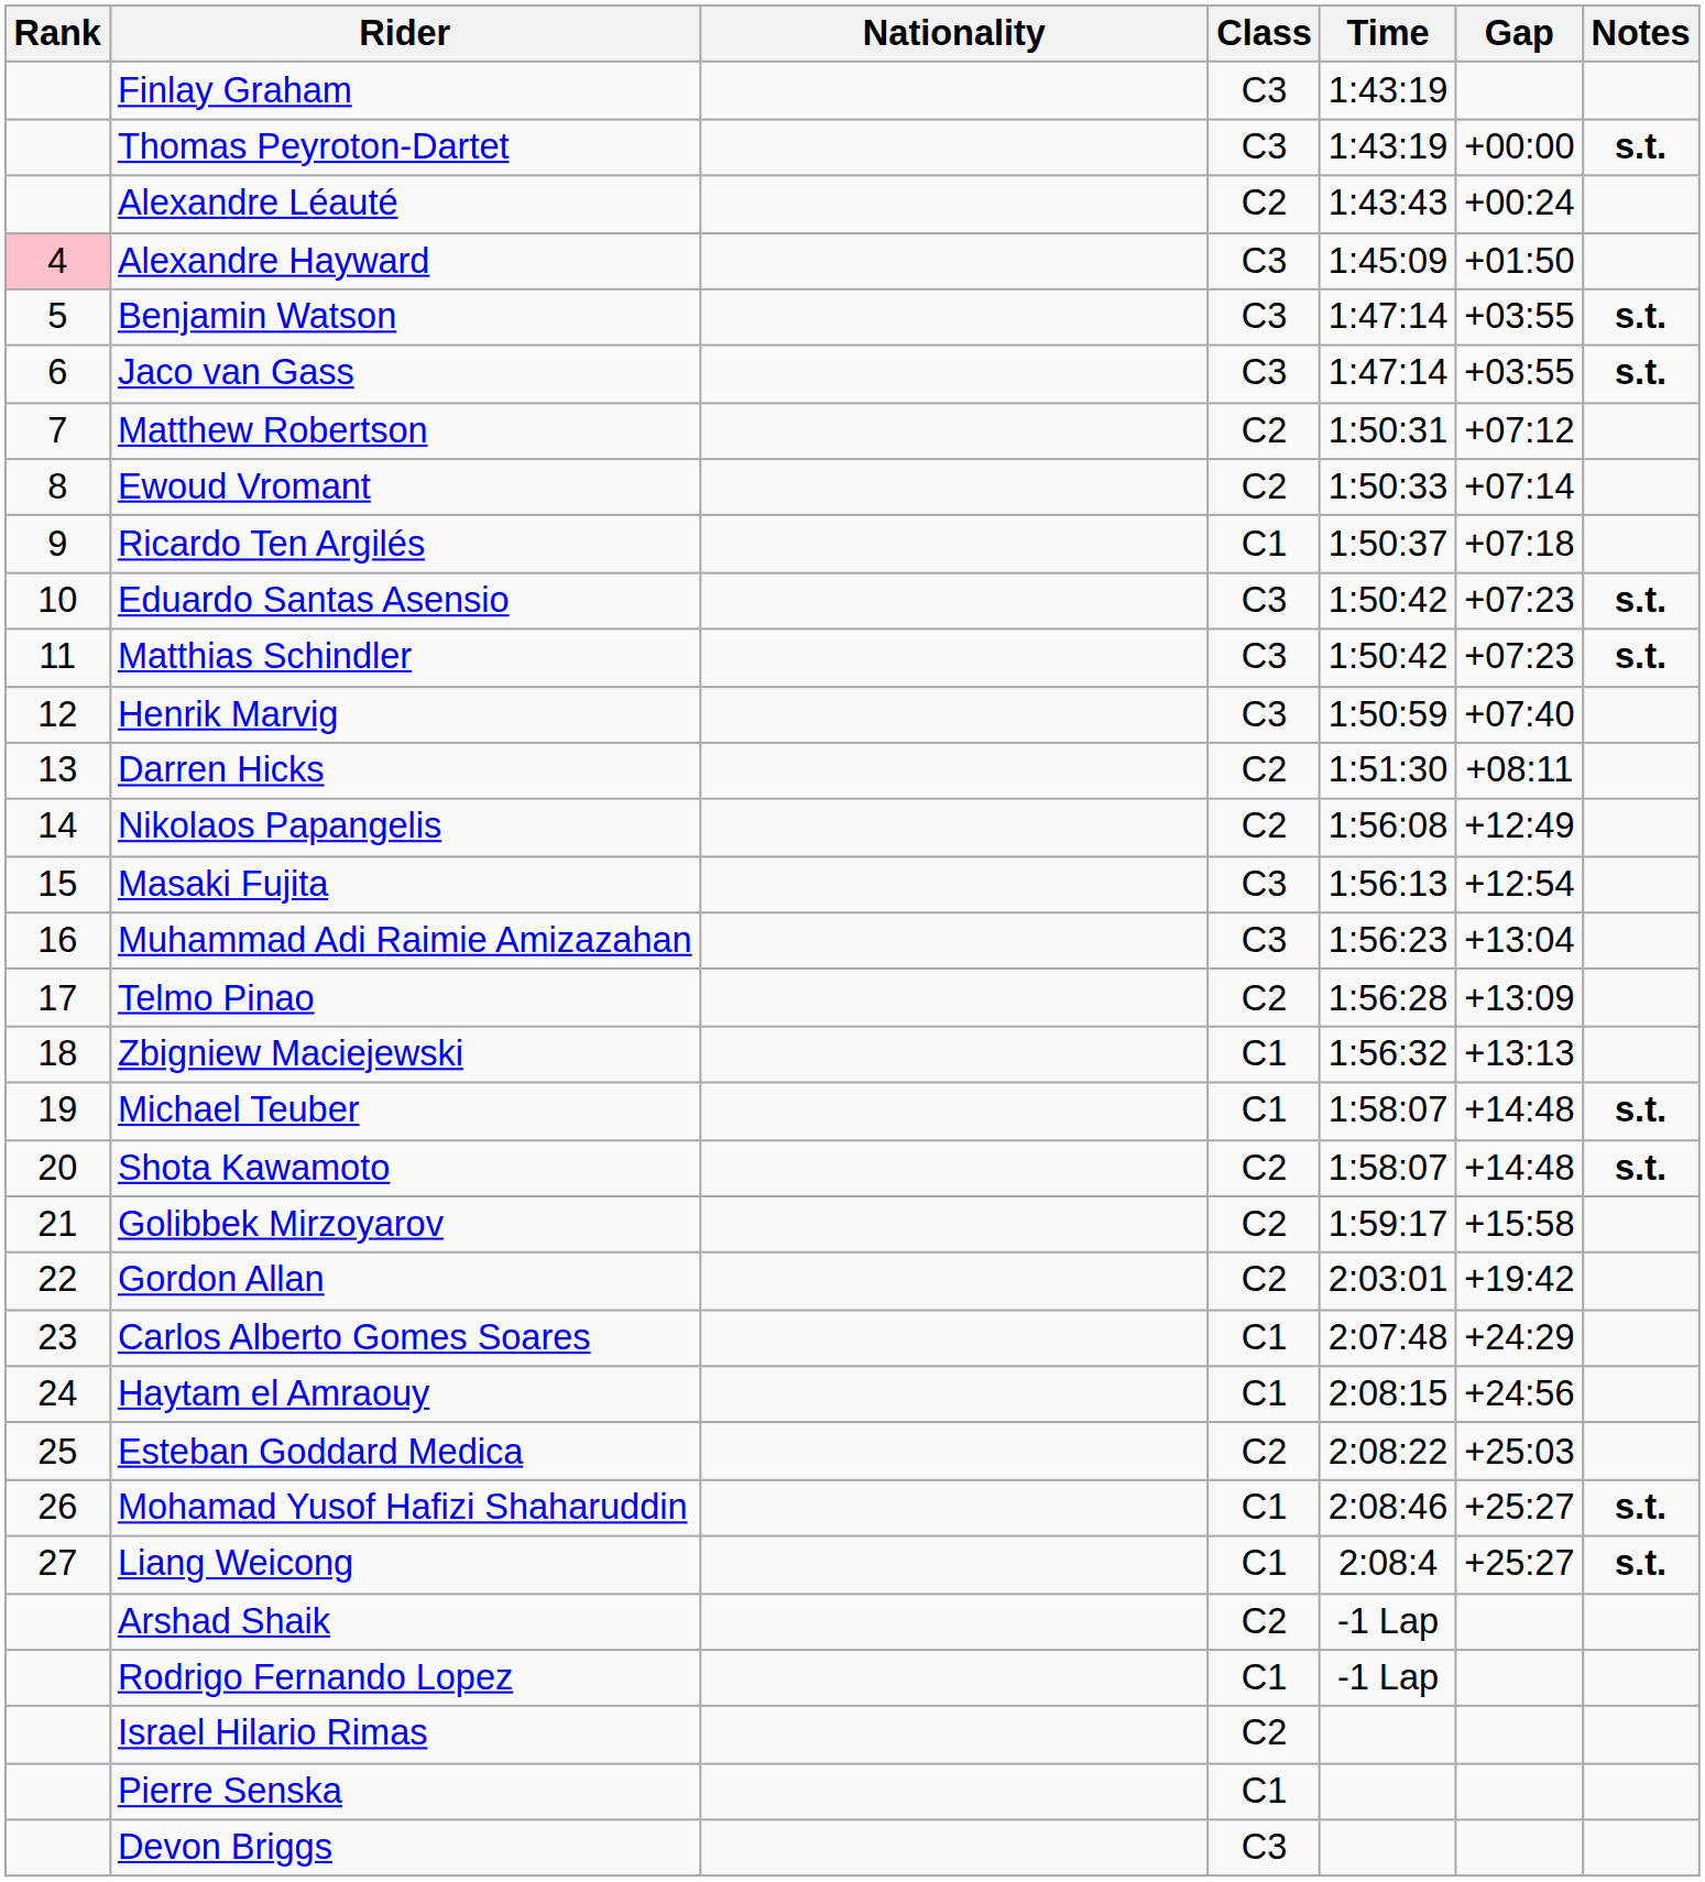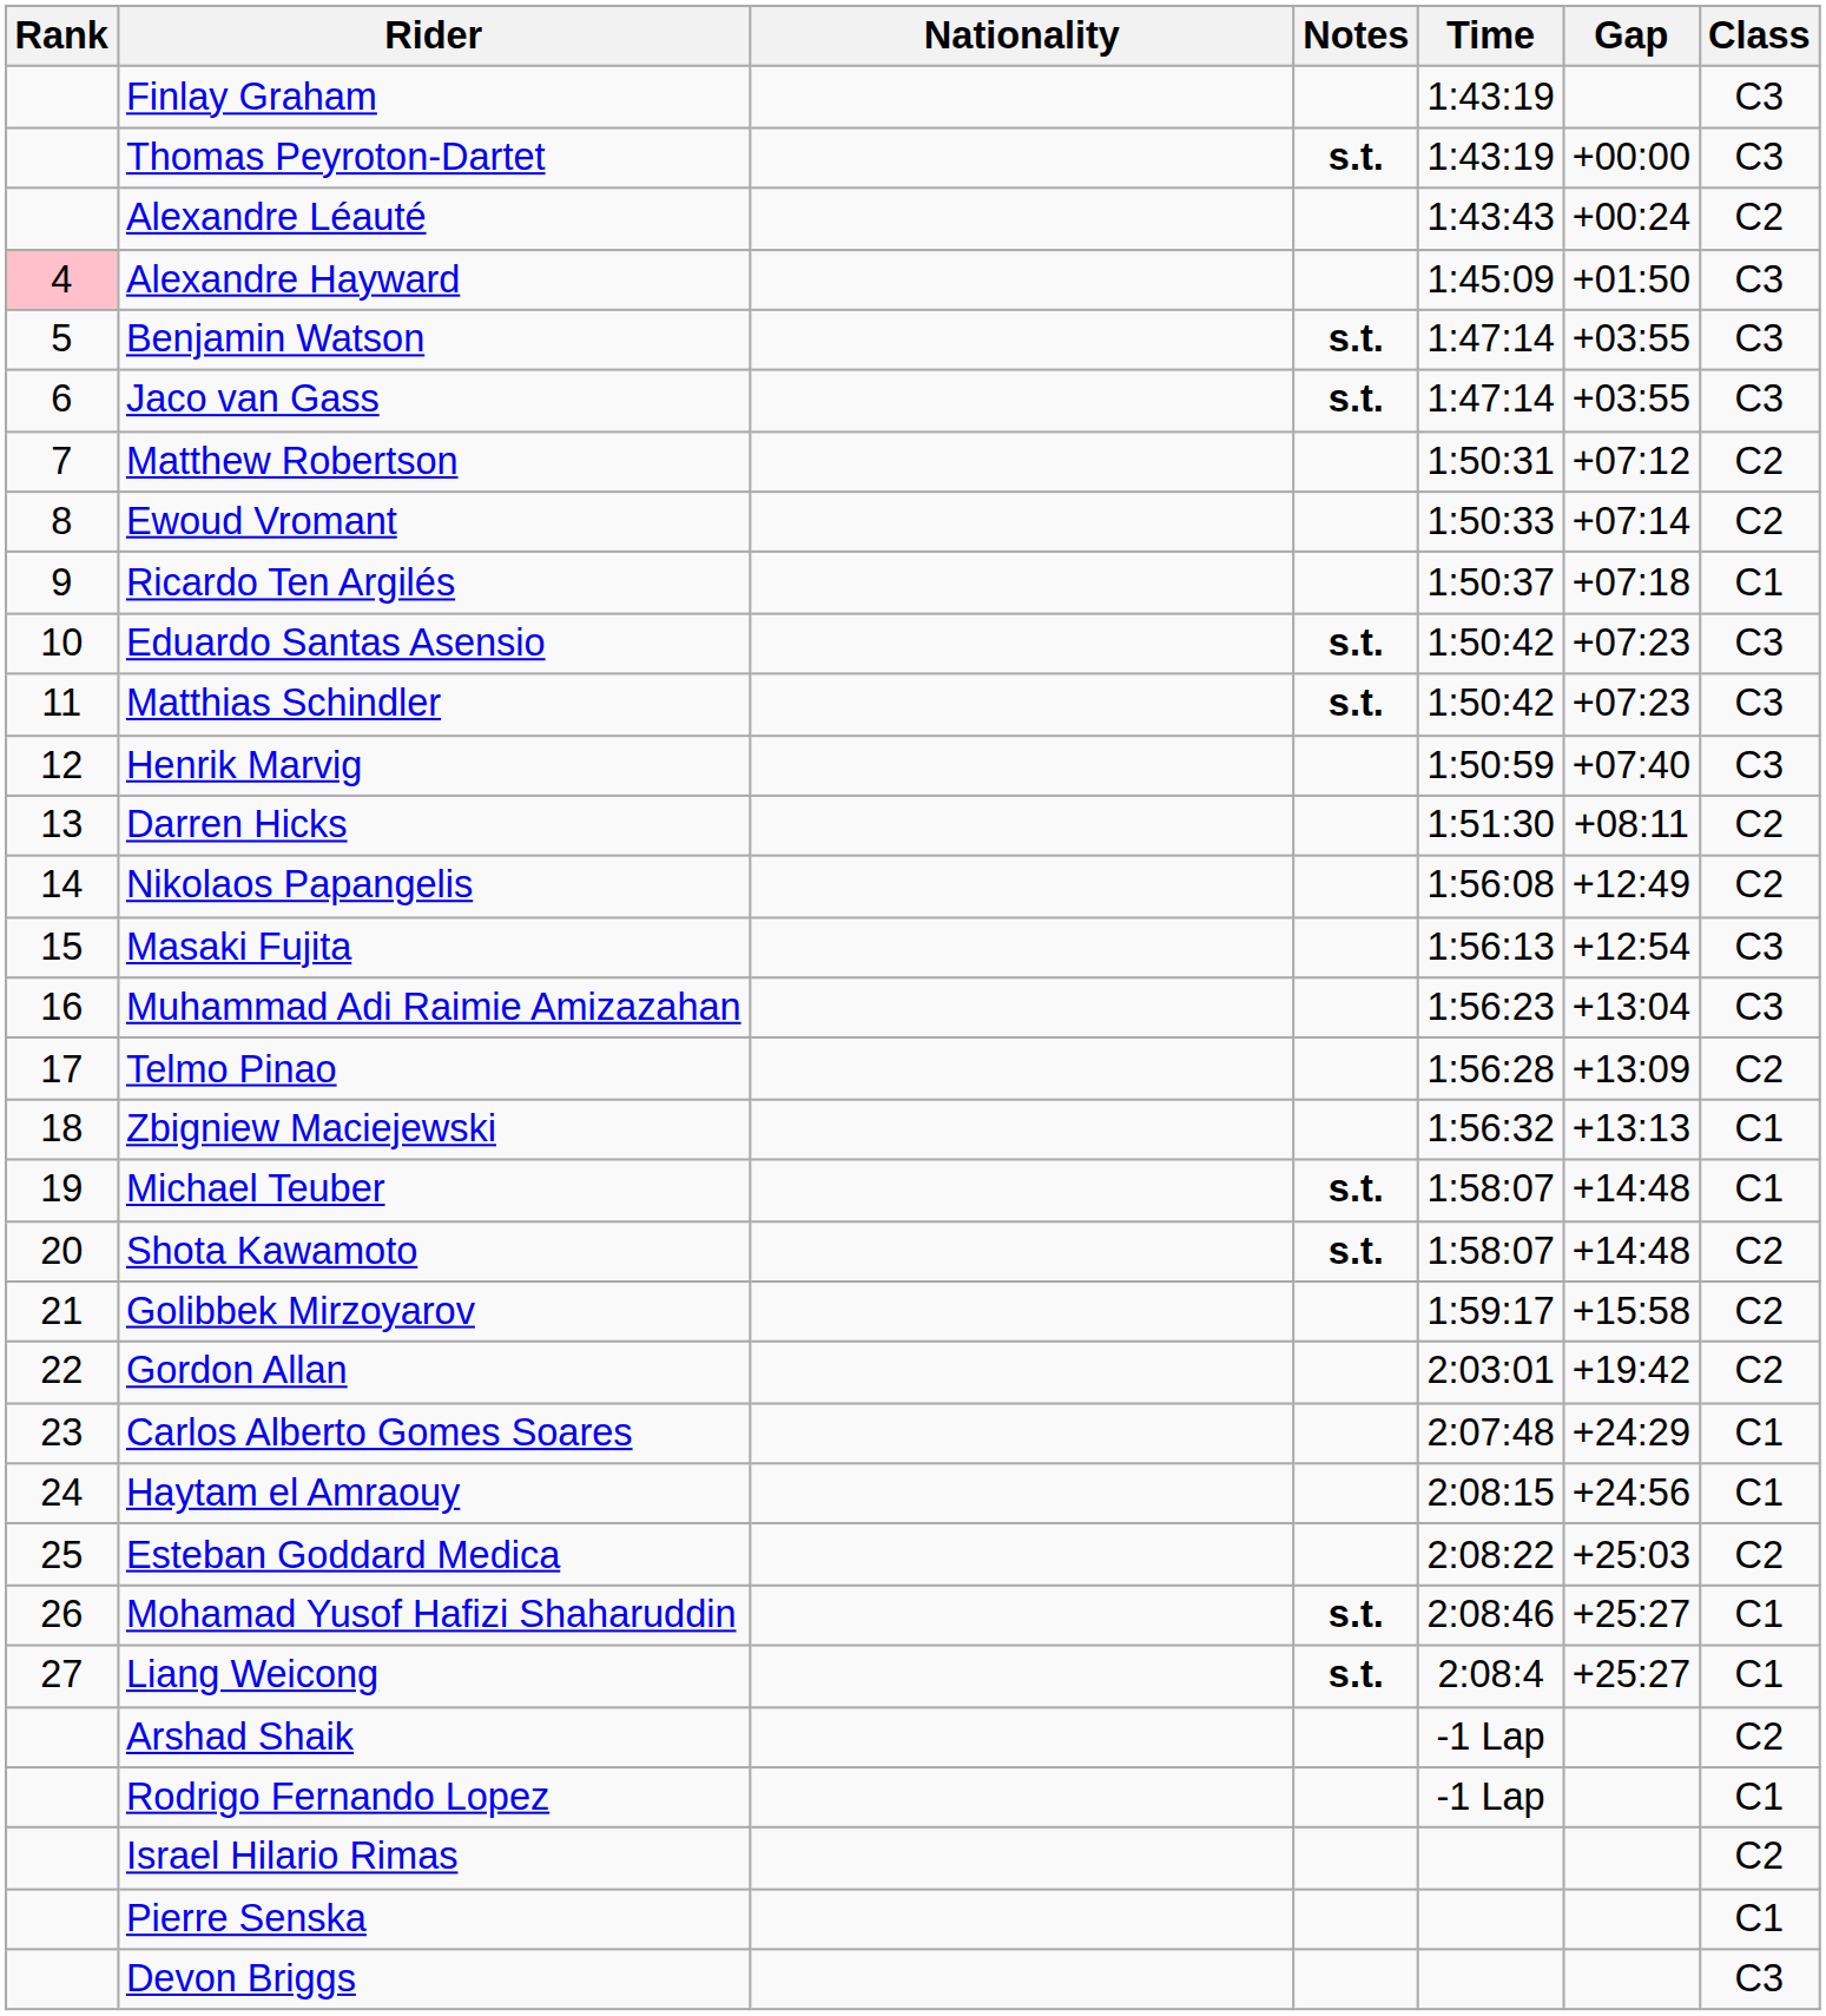 <table class="wikitable sortable" style="text-align:center">
 <tr>
 <th width=20>Rank</th>
 <th>Rider</th>
 <th width="220">Nationality</th>
-<th>Class</th>
+<th>Notes</th>
 <th>Time</th>
 <th>Gap</th>
-<th>Notes</th>
+<th>Class</th>
 </tr>
 <tr>
 <td></td>
 <td align="left"><a href='#'>Finlay Graham</a></td>
 <td align=left></td>
-<td>C3</td>
+<td></td>
 <td>1:43:19</td>
 <td></td>
-<td></td>
+<td>C3</td>
 </tr>
 <tr>
 <td></td>
 <td align="left"><a href='#'>Thomas Peyroton-Dartet</a></td>
 <td align=left></td>
-<td>C3</td>
+<td><strong>s.t.</strong></td>
 <td>1:43:19</td>
 <td>+00:00</td>
-<td><strong>s.t.</strong></td>
+<td>C3</td>
 </tr>
 <tr>
 <td></td>
 <td align="left"><a href='#'>Alexandre Léauté</a></td>
 <td align=left></td>
-<td>C2</td>
+<td></td>
 <td>1:43:43</td>
 <td>+00:24</td>
-<td></td>
+<td>C2</td>
 </tr>
 <tr>
 <td style="background: pink;">4</td>
 <td align="left"><a href='#'>Alexandre Hayward</a></td>
 <td align=left></td>
-<td>C3</td>
+<td></td>
 <td>1:45:09</td>
 <td>+01:50</td>
-<td></td>
+<td>C3</td>
 </tr>
 <tr>
 <td>5</td>
 <td align="left"><a href='#'>Benjamin Watson</a></td>
 <td align=left></td>
-<td>C3</td>
+<td><strong>s.t.</strong></td>
 <td>1:47:14</td>
 <td>+03:55</td>
-<td><strong>s.t.</strong></td>
+<td>C3</td>
 </tr>
 <tr>
 <td>6</td>
 <td align="left"><a href='#'>Jaco van Gass</a></td>
 <td align="left"></td>
-<td>C3</td>
+<td><strong>s.t.</strong></td>
 <td>1:47:14</td>
 <td>+03:55</td>
-<td><strong>s.t.</strong></td>
+<td>C3</td>
 </tr>
 <tr>
 <td>7</td>
 <td align="left"><a href='#'>Matthew Robertson</a></td>
 <td align=left></td>
-<td>C2</td>
+<td></td>
 <td>1:50:31</td>
 <td>+07:12</td>
-<td></td>
+<td>C2</td>
 </tr>
 <tr>
 <td>8</td>
 <td align="left"><a href='#'>Ewoud Vromant</a></td>
 <td align=left></td>
-<td>C2</td>
+<td></td>
 <td>1:50:33</td>
 <td>+07:14</td>
-<td></td>
+<td>C2</td>
 </tr>
 <tr>
 <td>9</td>
 <td align="left"><a href='#'>Ricardo Ten Argilés</a></td>
 <td align="left"></td>
-<td>C1</td>
+<td></td>
 <td>1:50:37</td>
 <td>+07:18</td>
-<td></td>
+<td>C1</td>
 </tr>
 <tr>
 <td>10</td>
 <td align="left"><a href='#'>Eduardo Santas Asensio</a></td>
 <td align="left"></td>
-<td>C3</td>
+<td><strong>s.t.</strong></td>
 <td>1:50:42</td>
 <td>+07:23</td>
-<td><strong>s.t.</strong></td>
+<td>C3</td>
 </tr>
 <tr>
 <td>11</td>
 <td align="left"><a href='#'>Matthias Schindler</a></td>
 <td align=left></td>
-<td>C3</td>
+<td><strong>s.t.</strong></td>
 <td>1:50:42</td>
 <td>+07:23</td>
-<td><strong>s.t.</strong></td>
+<td>C3</td>
 </tr>
 <tr>
 <td>12</td>
 <td align="left"><a href='#'>Henrik Marvig</a></td>
 <td align=left></td>
-<td>C3</td>
+<td></td>
 <td>1:50:59</td>
 <td>+07:40</td>
-<td></td>
+<td>C3</td>
 </tr>
 <tr>
 <td>13</td>
 <td align="left"><a href='#'>Darren Hicks</a></td>
 <td align=left></td>
-<td>C2</td>
+<td></td>
 <td>1:51:30</td>
 <td>+08:11</td>
-<td></td>
+<td>C2</td>
 </tr>
 <tr>
 <td>14</td>
 <td align="left"><a href='#'>Nikolaos Papangelis</a></td>
 <td align=left></td>
-<td>C2</td>
+<td></td>
 <td>1:56:08</td>
 <td>+12:49</td>
-<td></td>
+<td>C2</td>
 </tr>
 <tr>
 <td>15</td>
 <td align="left"><a href='#'>Masaki Fujita</a></td>
 <td align=left></td>
-<td>C3</td>
+<td></td>
 <td>1:56:13</td>
 <td>+12:54</td>
-<td></td>
+<td>C3</td>
 </tr>
 <tr>
 <td>16</td>
 <td align="left"><a href='#'>Muhammad Adi Raimie Amizazahan</a></td>
 <td align=left></td>
-<td>C3</td>
+<td></td>
 <td>1:56:23</td>
 <td>+13:04</td>
-<td></td>
+<td>C3</td>
 </tr>
 <tr>
 <td>17</td>
 <td align="left"><a href='#'>Telmo Pinao</a></td>
 <td align=left></td>
-<td>C2</td>
+<td></td>
 <td>1:56:28</td>
 <td>+13:09</td>
-<td></td>
+<td>C2</td>
 </tr>
 <tr>
 <td>18</td>
 <td align="left"><a href='#'>Zbigniew Maciejewski</a></td>
 <td align=left></td>
-<td>C1</td>
+<td></td>
 <td>1:56:32</td>
 <td>+13:13</td>
-<td></td>
+<td>C1</td>
 </tr>
 <tr>
 <td>19</td>
 <td align="left"><a href='#'>Michael Teuber</a></td>
 <td align=left></td>
-<td>C1</td>
+<td><strong>s.t.</strong></td>
 <td>1:58:07</td>
 <td>+14:48</td>
-<td><strong>s.t.</strong></td>
+<td>C1</td>
 </tr>
 <tr>
 <td>20</td>
 <td align="left"><a href='#'>Shota Kawamoto</a></td>
 <td align=left></td>
-<td>C2</td>
+<td><strong>s.t.</strong></td>
 <td>1:58:07</td>
 <td>+14:48</td>
-<td><strong>s.t.</strong></td>
+<td>C2</td>
 </tr>
 <tr>
 <td>21</td>
 <td align="left"><a href='#'>Golibbek Mirzoyarov</a></td>
 <td align=left></td>
-<td>C2</td>
+<td></td>
 <td>1:59:17</td>
 <td>+15:58</td>
-<td></td>
+<td>C2</td>
 </tr>
 <tr>
 <td>22</td>
 <td align="left"><a href='#'>Gordon Allan</a></td>
 <td align=left></td>
-<td>C2</td>
+<td></td>
 <td>2:03:01</td>
 <td>+19:42</td>
-<td></td>
+<td>C2</td>
 </tr>
 <tr>
 <td>23</td>
 <td align="left"><a href='#'>Carlos Alberto Gomes Soares</a></td>
 <td align="left"></td>
-<td>C1</td>
+<td></td>
 <td>2:07:48</td>
 <td>+24:29</td>
-<td></td>
+<td>C1</td>
 </tr>
 <tr>
 <td>24</td>
 <td align="left"><a href='#'>Haytam el Amraouy</a></td>
 <td align="left"></td>
-<td>C1</td>
+<td></td>
 <td>2:08:15</td>
 <td>+24:56</td>
-<td></td>
+<td>C1</td>
 </tr>
 <tr>
 <td>25</td>
 <td align="left"><a href='#'>Esteban Goddard Medica</a></td>
 <td align="left"></td>
-<td>C2</td>
+<td></td>
 <td>2:08:22</td>
 <td>+25:03</td>
-<td></td>
+<td>C2</td>
 </tr>
 <tr>
 <td>26</td>
 <td align="left"><a href='#'>Mohamad Yusof Hafizi Shaharuddin</a></td>
 <td align=left></td>
-<td>C1</td>
+<td><strong>s.t.</strong></td>
 <td>2:08:46</td>
 <td>+25:27</td>
-<td><strong>s.t.</strong></td>
+<td>C1</td>
 </tr>
 <tr>
 <td>27</td>
 <td align="left"><a href='#'>Liang Weicong</a></td>
 <td align="left"></td>
-<td>C1</td>
+<td><strong>s.t.</strong></td>
 <td>2:08:4</td>
 <td>+25:27</td>
-<td><strong>s.t.</strong></td>
+<td>C1</td>
 </tr>
 <tr>
 <td></td>
 <td align="left"><a href='#'>Arshad Shaik</a></td>
 <td align=left></td>
-<td>C2</td>
+<td></td>
 <td>-1 Lap</td>
 <td></td>
-<td></td>
+<td>C2</td>
 </tr>
 <tr>
 <td></td>
 <td align="left"><a href='#'>Rodrigo Fernando Lopez</a></td>
 <td align=left></td>
-<td>C1</td>
+<td></td>
 <td>-1 Lap</td>
 <td></td>
-<td></td>
+<td>C1</td>
 </tr>
 <tr>
 <td></td>
 <td align="left"><a href='#'>Israel Hilario Rimas</a></td>
 <td align="left"></td>
-<td>C2</td>
 <td></td>
 <td></td>
 <td></td>
+<td>C2</td>
 </tr>
 <tr>
 <td></td>
 <td align="left"><a href='#'>Pierre Senska</a></td>
 <td align=left></td>
-<td>C1</td>
 <td></td>
 <td></td>
 <td></td>
+<td>C1</td>
 </tr>
 <tr>
 <td></td>
 <td align="left"><a href='#'>Devon Briggs</a></td>
 <td align=left></td>
-<td>C3</td>
 <td></td>
 <td></td>
 <td></td>
+<td>C3</td>
 </tr>
 </table>
